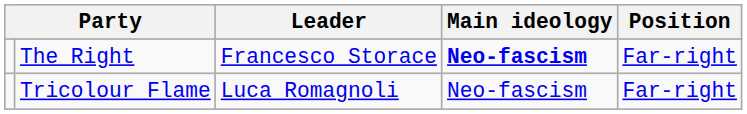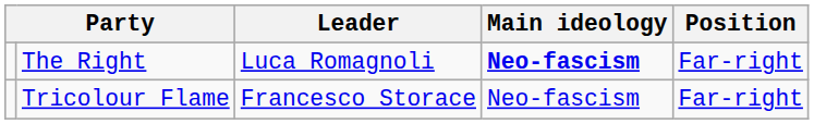 <table class="wikitable">
 <tr>
 <th colspan="2">Party</th>
 <th>Leader</th>
 <th>Main ideology</th>
 <th>Position</th>
 </tr>
 <tr>
 <td bgcolor=></td>
 <td><a href='#'>The Right</a></td>
-<td><a href='#'>Francesco Storace</a></td>
+<td><a href='#'>Luca Romagnoli</a></td>
 <td><strong><a href='#'>Neo-fascism</a></strong></td>
 <td><a href='#'>Far-right</a></td>
 </tr>
 <tr>
 <td bgcolor=></td>
 <td><a href='#'>Tricolour Flame</a></td>
-<td><a href='#'>Luca Romagnoli</a></td>
+<td><a href='#'>Francesco Storace</a></td>
 <td><a href='#'>Neo-fascism</a></td>
 <td><a href='#'>Far-right</a></td>
 </tr>
 </table>
